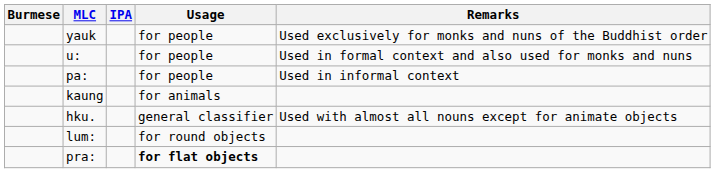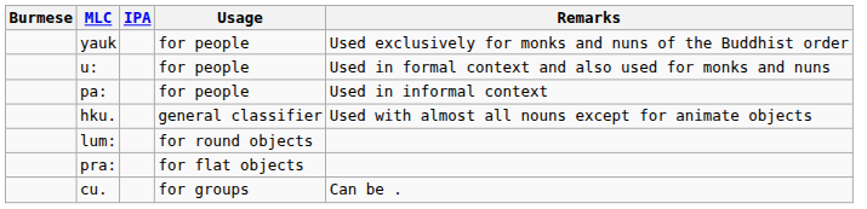 <table class="wikitable">
 <tr>
 <th>Burmese</th>
 <th><a href='#'>MLC</a></th>
 <th><a href='#'>IPA</a></th>
 <th>Usage</th>
 <th>Remarks</th>
 </tr>
 <tr>
 <td></td>
 <td>yauk</td>
 <td></td>
 <td>for people</td>
 <td>Used exclusively for monks and nuns of the Buddhist order</td>
 </tr>
 <tr>
 <td></td>
 <td>u:</td>
 <td></td>
 <td>for people</td>
 <td>Used in formal context and also used for monks and nuns</td>
 </tr>
 <tr>
 <td></td>
 <td>pa:</td>
 <td></td>
 <td>for people</td>
 <td>Used in informal context</td>
 </tr>
 <tr>
 <td></td>
-<td>kaung</td>
-<td></td>
-<td>for animals</td>
-<td></td>
-</tr>
-<tr>
-<td></td>
 <td>hku.</td>
 <td></td>
 <td>general classifier</td>
 <td>Used with almost all nouns except for animate objects</td>
 </tr>
 <tr>
 <td></td>
 <td>lum:</td>
 <td></td>
 <td>for round objects</td>
 <td></td>
 </tr>
 <tr>
 <td></td>
 <td>pra:</td>
 <td></td>
-<td><strong>for flat objects</strong></td>
+<td>for flat objects</td>
 <td></td>
 </tr>
+<tr>
+<td></td>
+<td>cu.</td>
+<td></td>
+<td>for groups</td>
+<td>Can be .</td>
+</tr>
 </table>
